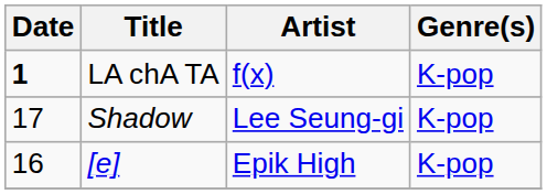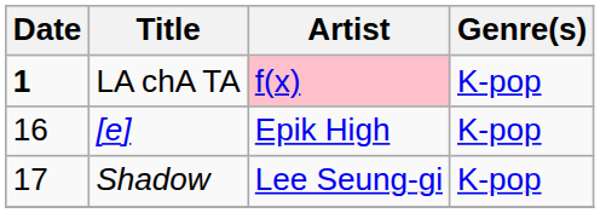 <table class="wikitable" style="text-align: left;">
 <tr>
 <th>Date</th>
 <th>Title</th>
 <th>Artist</th>
 <th>Genre(s)</th>
 </tr>
 <tr>
 <td rowspan="1"><strong>1</strong></td>
 <td>LA chA TA</td>
-<td><a href='#'>f(x)</a></td>
+<td style="background: pink;"><a href='#'>f(x)</a></td>
+<td><a href='#'>K-pop</a></td>
+</tr>
+<tr>
+<td rowspan="1">16</td>
+<td><a href='#'><em>[e]</em></a></td>
+<td><a href='#'>Epik High</a></td>
 <td><a href='#'>K-pop</a></td>
 </tr>
 <tr>
 <td rowspan="1">17</td>
 <td><em>Shadow</em></td>
 <td><a href='#'>Lee Seung-gi</a></td>
 <td><a href='#'>K-pop</a></td>
 </tr>
 <tr>
-<td rowspan="1">16</td>
-<td><a href='#'><em>[e]</em></a></td>
-<td><a href='#'>Epik High</a></td>
-<td><a href='#'>K-pop</a></td>
-</tr>
-<tr>
 </tr>
 </table>
